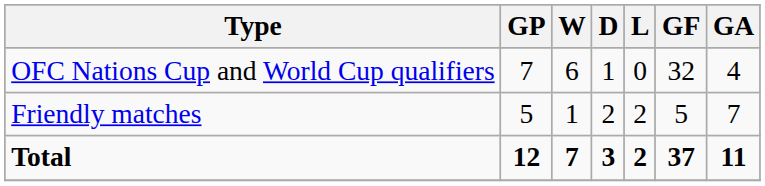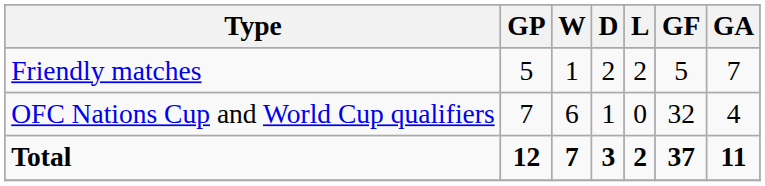 <table class="wikitable">
 <tr>
 <th>Type</th>
 <th>GP</th>
 <th>W</th>
 <th>D</th>
 <th>L</th>
 <th>GF</th>
 <th>GA</th>
 </tr>
 <tr>
+<td align=left><a href='#'>Friendly matches</a></td>
+<td align=center>5</td>
+<td align=center>1</td>
+<td align=center>2</td>
+<td align=center>2</td>
+<td align=center>5</td>
+<td align=center>7</td>
+</tr>
+<tr>
 <td><a href='#'>OFC Nations Cup</a> and <a href='#'>World Cup qualifiers</a></td>
 <td align=center>7</td>
 <td align=center>6</td>
 <td align=center>1</td>
 <td align=center>0</td>
 <td align=center>32</td>
 <td align=center>4</td>
-</tr>
-<tr>
-<td align=left><a href='#'>Friendly matches</a></td>
-<td align=center>5</td>
-<td align=center>1</td>
-<td align=center>2</td>
-<td align=center>2</td>
-<td align=center>5</td>
-<td align=center>7</td>
 </tr>
 <tr>
 <td><strong>Total</strong></td>
 <td align=center><strong>12</strong></td>
 <td align=center><strong>7</strong></td>
 <td align=center><strong>3</strong></td>
 <td align=center><strong>2</strong></td>
 <td align=center><strong>37</strong></td>
 <td align=center><strong>11</strong></td>
 </tr>
 <tr>
 </tr>
 </table>
